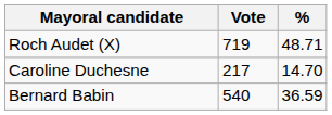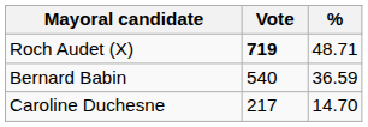 <table class="wikitable">
 <tr>
 <th bgcolor="#DDDDFF" width="200px">Mayoral candidate</th>
 <th bgcolor="#DDDDFF" width="50px">Vote</th>
 <th bgcolor="#DDDDFF" width="30px">%</th>
 </tr>
 <tr>
 <td>Roch Audet (X)</td>
-<td>719</td>
+<td><strong>719</strong></td>
 <td>48.71</td>
+</tr>
+<tr>
+<td>Bernard Babin</td>
+<td>540</td>
+<td>36.59</td>
 </tr>
 <tr>
 <td>Caroline Duchesne</td>
 <td>217</td>
 <td>14.70</td>
 </tr>
-<tr>
-<td>Bernard Babin</td>
-<td>540</td>
-<td>36.59</td>
-</tr>
 </table>
